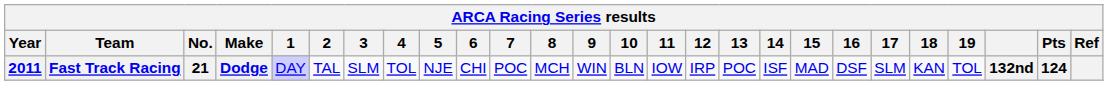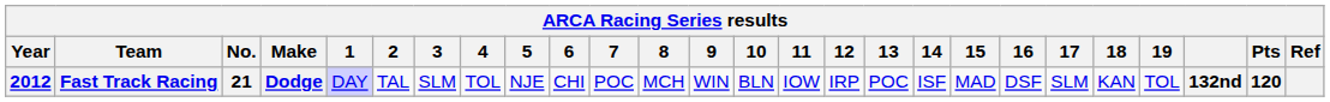 <table class="wikitable" style="text-align:center; font-size:75%">
 <tr>
 <th colspan=26><a href='#'>ARCA Racing Series</a> results</th>
 </tr>
 <tr>
 <th>Year</th>
 <th>Team</th>
 <th>No.</th>
 <th>Make</th>
 <th>1</th>
 <th>2</th>
 <th>3</th>
 <th>4</th>
 <th>5</th>
 <th>6</th>
 <th>7</th>
 <th>8</th>
 <th>9</th>
 <th>10</th>
 <th>11</th>
 <th>12</th>
 <th>13</th>
 <th>14</th>
 <th>15</th>
 <th>16</th>
 <th>17</th>
 <th>18</th>
 <th>19</th>
 <th></th>
 <th>Pts</th>
 <th>Ref</th>
 </tr>
 <tr>
-<th><a href='#'>2011</a></th>
+<th><a href='#'>2012</a></th>
 <th><a href='#'>Fast Track Racing</a></th>
 <th>21</th>
 <th><a href='#'>Dodge</a></th>
 <td style="background:#CFCFFF;"><a href='#'>DAY</a><br></td>
 <td><a href='#'>TAL</a></td>
 <td><a href='#'>SLM</a></td>
 <td><a href='#'>TOL</a></td>
 <td><a href='#'>NJE</a></td>
 <td><a href='#'>CHI</a></td>
 <td><a href='#'>POC</a></td>
 <td><a href='#'>MCH</a></td>
 <td><a href='#'>WIN</a></td>
 <td><a href='#'>BLN</a></td>
 <td><a href='#'>IOW</a></td>
 <td><a href='#'>IRP</a></td>
 <td><a href='#'>POC</a></td>
 <td><a href='#'>ISF</a></td>
 <td><a href='#'>MAD</a></td>
 <td><a href='#'>DSF</a></td>
 <td><a href='#'>SLM</a></td>
 <td><a href='#'>KAN</a></td>
 <td><a href='#'>TOL</a></td>
 <th>132nd</th>
-<th>124</th>
+<th>120</th>
 <th></th>
 </tr>
 </table>
